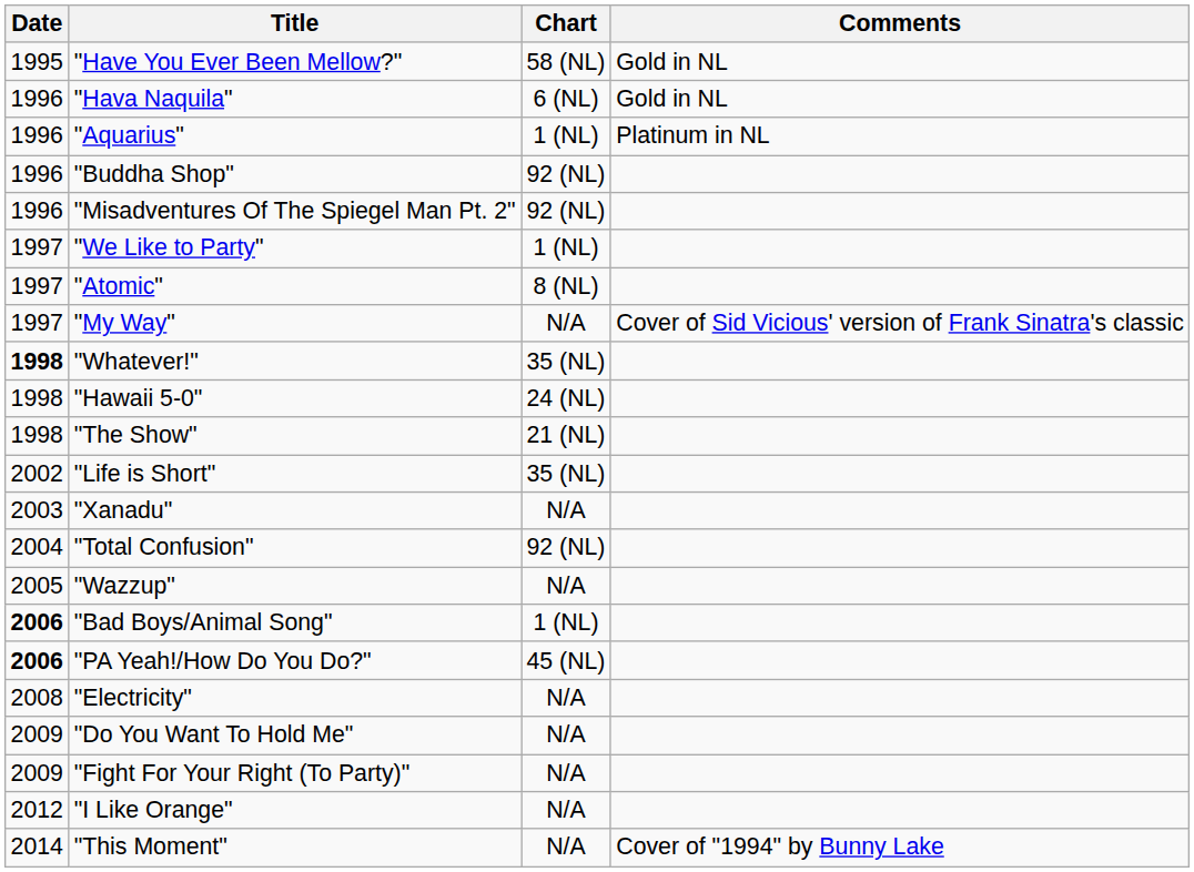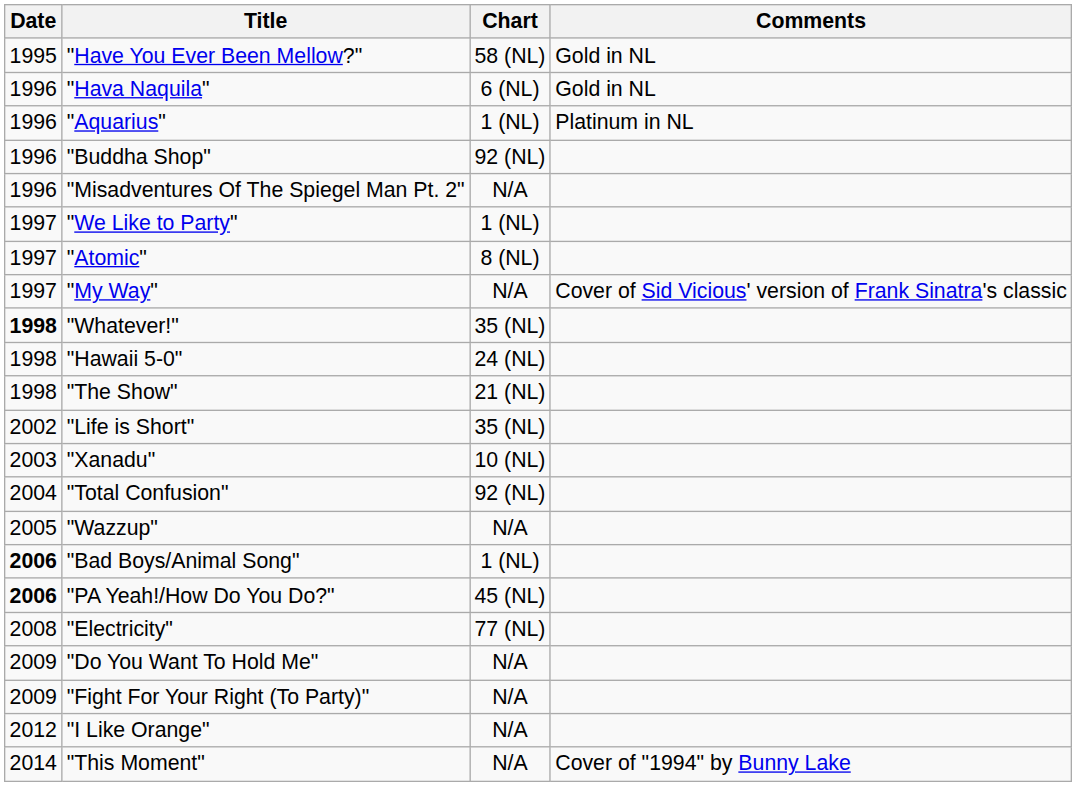 <table class="wikitable">
 <tr>
 <th>Date</th>
 <th>Title</th>
 <th>Chart</th>
 <th>Comments</th>
 </tr>
 <tr>
 <td>1995</td>
 <td>"<a href='#'>Have You Ever Been Mellow</a>?"</td>
 <td align="center">58 (NL)</td>
 <td>Gold in NL </td>
 </tr>
 <tr>
 <td>1996</td>
 <td>"<a href='#'>Hava Naquila</a>"</td>
 <td align="center">6 (NL)</td>
 <td>Gold in NL </td>
 </tr>
 <tr>
 <td>1996</td>
 <td>"<a href='#'>Aquarius</a>"</td>
 <td align="center">1 (NL)</td>
 <td>Platinum in NL </td>
 </tr>
 <tr>
 <td>1996</td>
 <td>"Buddha Shop"</td>
 <td align="center">92 (NL)</td>
 <td> </td>
 </tr>
 <tr>
 <td>1996</td>
 <td>"Misadventures Of The Spiegel Man Pt. 2"</td>
-<td align="center">92 (NL)</td>
+<td align="center">N/A</td>
 <td> </td>
 </tr>
 <tr>
 <td>1997</td>
 <td>"<a href='#'>We Like to Party</a>"</td>
 <td align="center">1 (NL)</td>
 <td> </td>
 </tr>
 <tr>
 <td>1997</td>
 <td>"<a href='#'>Atomic</a>"</td>
 <td align="center">8 (NL)</td>
 <td> </td>
 </tr>
 <tr>
 <td>1997</td>
 <td>"<a href='#'>My Way</a>"</td>
 <td align="center">N/A</td>
 <td>Cover of <a href='#'>Sid Vicious</a>' version of <a href='#'>Frank Sinatra</a>'s classic</td>
 </tr>
 <tr>
 <td><strong>1998</strong></td>
 <td>"Whatever!"</td>
 <td align="center">35 (NL)</td>
 <td> </td>
 </tr>
 <tr>
 <td>1998</td>
 <td>"Hawaii 5-0"</td>
 <td align="center">24 (NL)</td>
 <td> </td>
 </tr>
 <tr>
 <td>1998</td>
 <td>"The Show"</td>
 <td align="center">21 (NL)</td>
 <td> </td>
 </tr>
 <tr>
 <td>2002</td>
 <td>"Life is Short"</td>
 <td align="center">35 (NL)</td>
 <td> </td>
 </tr>
 <tr>
 <td>2003</td>
 <td>"Xanadu"</td>
-<td align="center">N/A</td>
+<td align="center">10 (NL)</td>
 <td> </td>
 </tr>
 <tr>
 <td>2004</td>
 <td>"Total Confusion"</td>
 <td align="center">92 (NL)</td>
 <td> </td>
 </tr>
 <tr>
 <td>2005</td>
 <td>"Wazzup"</td>
 <td align="center">N/A</td>
 <td> </td>
 </tr>
 <tr>
 <td><strong>2006</strong></td>
 <td>"Bad Boys/Animal Song"</td>
 <td align="center">1 (NL)</td>
 <td> </td>
 </tr>
 <tr>
 <td><strong>2006</strong></td>
 <td>"PA Yeah!/How Do You Do?"</td>
 <td align="center">45 (NL)</td>
 <td> </td>
 </tr>
 <tr>
 <td>2008</td>
 <td>"Electricity"</td>
-<td align="center">N/A</td>
+<td align="center">77 (NL)</td>
 <td> </td>
 </tr>
 <tr>
 <td>2009</td>
 <td>"Do You Want To Hold Me"</td>
 <td align="center">N/A</td>
 <td> </td>
 </tr>
 <tr>
 <td>2009</td>
 <td>"Fight For Your Right (To Party)"</td>
 <td align="center">N/A</td>
 <td> </td>
 </tr>
 <tr>
 <td>2012</td>
 <td>"I Like Orange"</td>
 <td align="center">N/A</td>
 <td> </td>
 </tr>
 <tr>
 <td>2014</td>
 <td>"This Moment"</td>
 <td align="center">N/A</td>
 <td>Cover of "1994" by <a href='#'>Bunny Lake</a></td>
 </tr>
 </table>
